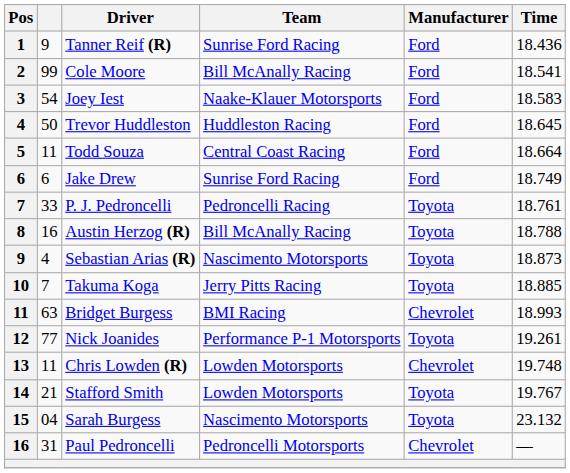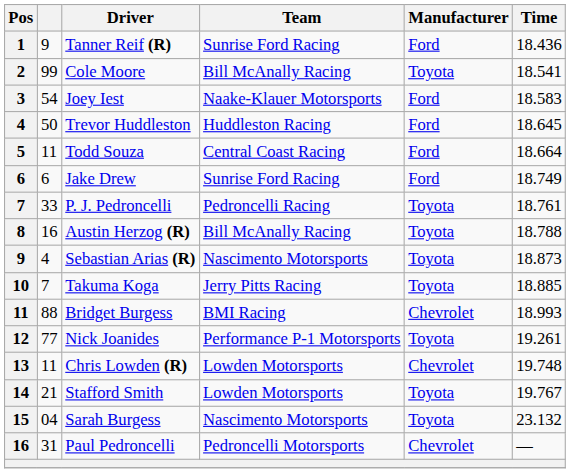 <table class="wikitable" style="font-size:98%">
 <tr>
 <th>Pos</th>
 <th></th>
 <th>Driver</th>
 <th>Team</th>
 <th>Manufacturer</th>
 <th>Time</th>
 </tr>
 <tr>
 <th>1</th>
 <td>9</td>
 <td><a href='#'>Tanner Reif</a> <strong>(R)</strong></td>
 <td><a href='#'>Sunrise Ford Racing</a></td>
 <td><a href='#'>Ford</a></td>
 <td>18.436</td>
 </tr>
 <tr>
 <th>2</th>
 <td>99</td>
 <td><a href='#'>Cole Moore</a></td>
 <td><a href='#'>Bill McAnally Racing</a></td>
-<td><a href='#'>Ford</a></td>
+<td><a href='#'>Toyota</a></td>
 <td>18.541</td>
 </tr>
 <tr>
 <th>3</th>
 <td>54</td>
 <td><a href='#'>Joey Iest</a></td>
 <td><a href='#'>Naake-Klauer Motorsports</a></td>
 <td><a href='#'>Ford</a></td>
 <td>18.583</td>
 </tr>
 <tr>
 <th>4</th>
 <td>50</td>
 <td><a href='#'>Trevor Huddleston</a></td>
 <td><a href='#'>Huddleston Racing</a></td>
 <td><a href='#'>Ford</a></td>
 <td>18.645</td>
 </tr>
 <tr>
 <th>5</th>
 <td>11</td>
 <td><a href='#'>Todd Souza</a></td>
 <td><a href='#'>Central Coast Racing</a></td>
 <td><a href='#'>Ford</a></td>
 <td>18.664</td>
 </tr>
 <tr>
 <th>6</th>
 <td>6</td>
 <td><a href='#'>Jake Drew</a></td>
 <td><a href='#'>Sunrise Ford Racing</a></td>
 <td><a href='#'>Ford</a></td>
 <td>18.749</td>
 </tr>
 <tr>
 <th>7</th>
 <td>33</td>
 <td><a href='#'>P. J. Pedroncelli</a></td>
 <td><a href='#'>Pedroncelli Racing</a></td>
 <td><a href='#'>Toyota</a></td>
 <td>18.761</td>
 </tr>
 <tr>
 <th>8</th>
 <td>16</td>
 <td><a href='#'>Austin Herzog</a> <strong>(R)</strong></td>
 <td><a href='#'>Bill McAnally Racing</a></td>
 <td><a href='#'>Toyota</a></td>
 <td>18.788</td>
 </tr>
 <tr>
 <th>9</th>
 <td>4</td>
 <td><a href='#'>Sebastian Arias</a> <strong>(R)</strong></td>
 <td><a href='#'>Nascimento Motorsports</a></td>
 <td><a href='#'>Toyota</a></td>
 <td>18.873</td>
 </tr>
 <tr>
 <th>10</th>
 <td>7</td>
 <td><a href='#'>Takuma Koga</a></td>
 <td><a href='#'>Jerry Pitts Racing</a></td>
 <td><a href='#'>Toyota</a></td>
 <td>18.885</td>
 </tr>
 <tr>
 <th>11</th>
-<td>63</td>
+<td>88</td>
 <td><a href='#'>Bridget Burgess</a></td>
 <td><a href='#'>BMI Racing</a></td>
 <td><a href='#'>Chevrolet</a></td>
 <td>18.993</td>
 </tr>
 <tr>
 <th>12</th>
 <td>77</td>
 <td><a href='#'>Nick Joanides</a></td>
 <td><a href='#'>Performance P-1 Motorsports</a></td>
 <td><a href='#'>Toyota</a></td>
 <td>19.261</td>
 </tr>
 <tr>
 <th>13</th>
 <td>11</td>
 <td><a href='#'>Chris Lowden</a> <strong>(R)</strong></td>
 <td><a href='#'>Lowden Motorsports</a></td>
 <td><a href='#'>Chevrolet</a></td>
 <td>19.748</td>
 </tr>
 <tr>
 <th>14</th>
 <td>21</td>
 <td><a href='#'>Stafford Smith</a></td>
 <td><a href='#'>Lowden Motorsports</a></td>
 <td><a href='#'>Toyota</a></td>
 <td>19.767</td>
 </tr>
 <tr>
 <th>15</th>
 <td>04</td>
 <td><a href='#'>Sarah Burgess</a></td>
 <td><a href='#'>Nascimento Motorsports</a></td>
 <td><a href='#'>Toyota</a></td>
 <td>23.132</td>
 </tr>
 <tr>
 <th>16</th>
 <td>31</td>
 <td><a href='#'>Paul Pedroncelli</a></td>
 <td><a href='#'>Pedroncelli Motorsports</a></td>
 <td><a href='#'>Chevrolet</a></td>
 <td>—</td>
 </tr>
 <tr>
 <th colspan="6"></th>
 </tr>
 <tr>
 </tr>
 </table>
